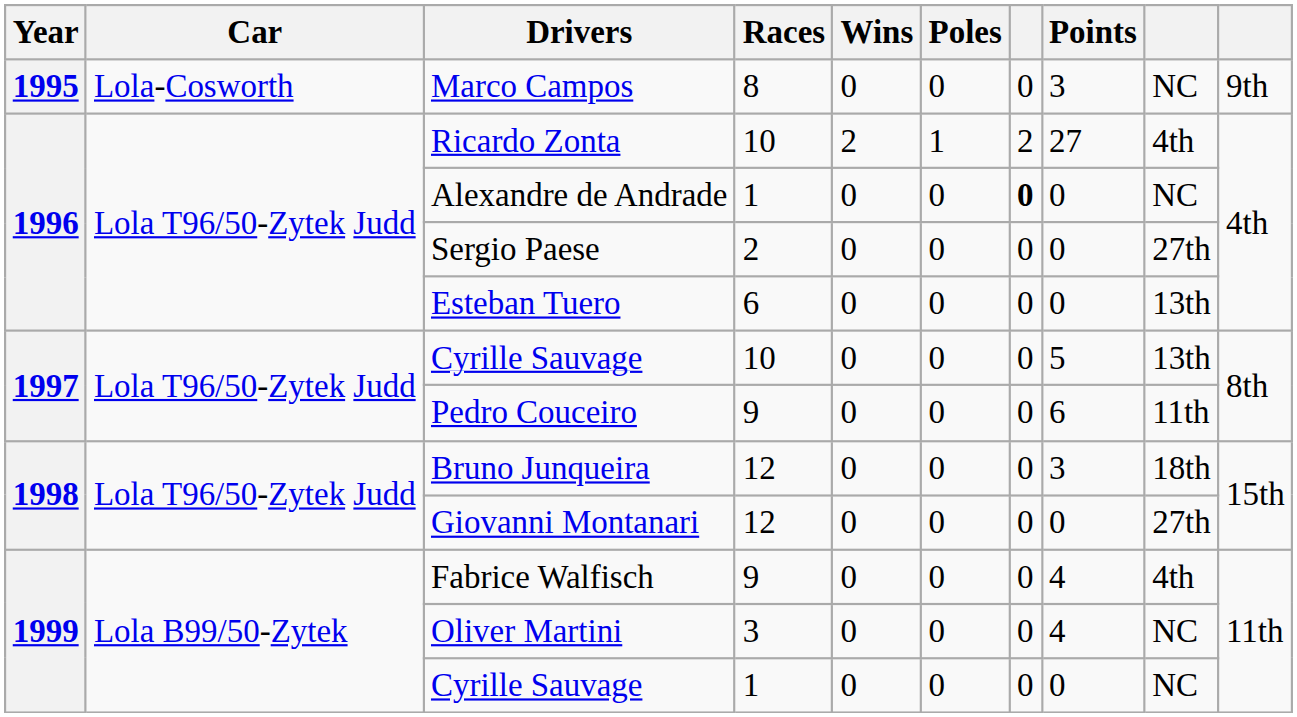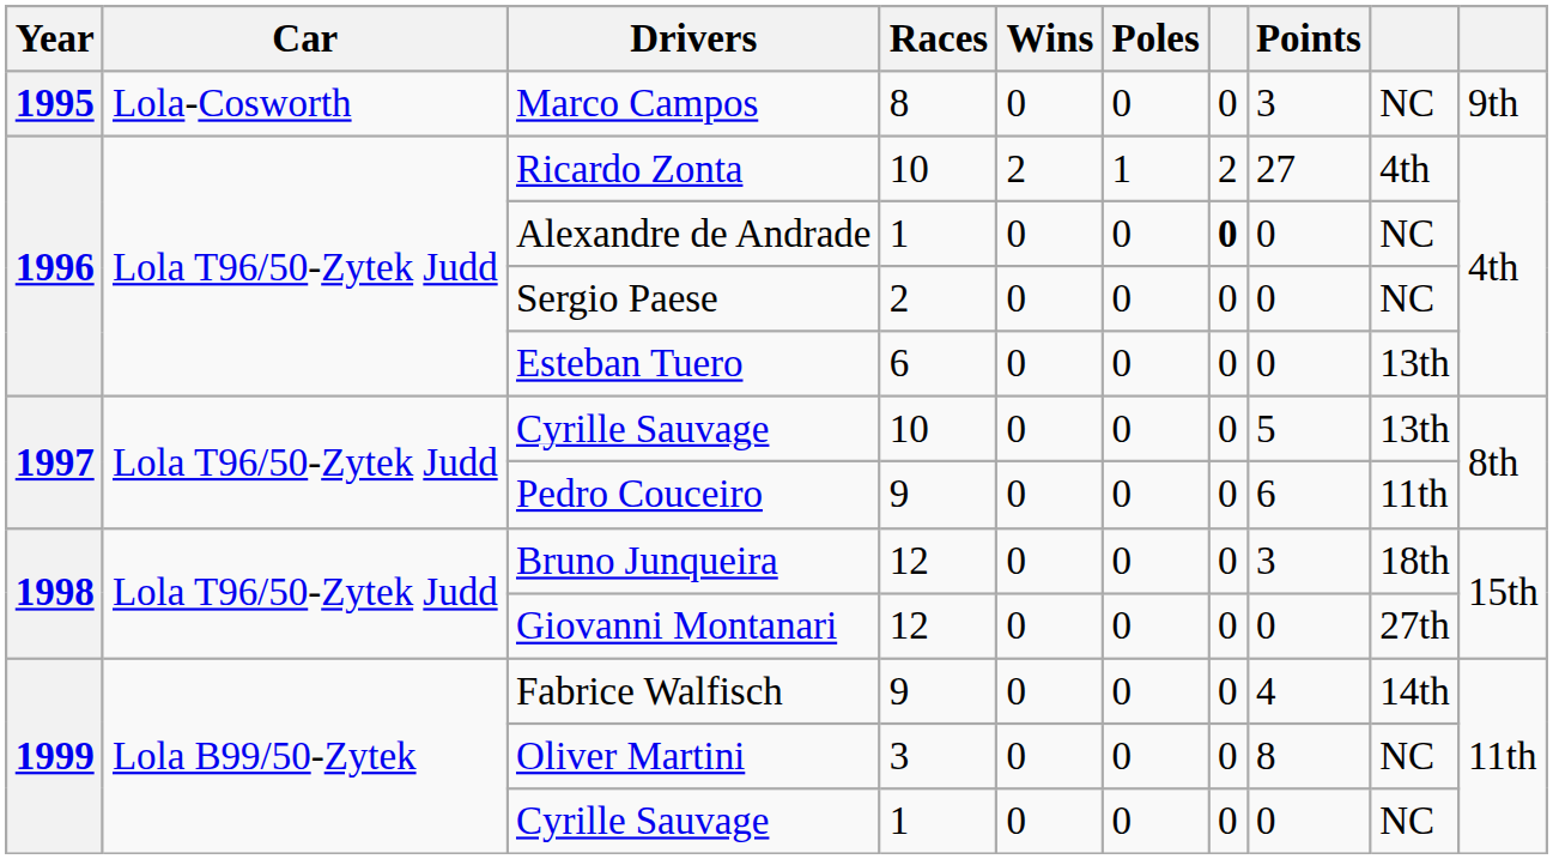 <table class="wikitable" style="font-size:95%">
 <tr>
 <th>Year</th>
 <th>Car</th>
 <th>Drivers</th>
 <th>Races</th>
 <th>Wins</th>
 <th>Poles</th>
 <th></th>
 <th>Points</th>
 <th></th>
 <th></th>
 </tr>
 <tr>
 <th><a href='#'>1995</a></th>
 <td><a href='#'>Lola</a>-<a href='#'>Cosworth</a></td>
 <td> <a href='#'>Marco Campos</a></td>
 <td>8</td>
 <td>0</td>
 <td>0</td>
 <td>0</td>
 <td>3</td>
 <td>NC</td>
 <td>9th</td>
 </tr>
 <tr>
 <th rowspan=4><a href='#'>1996</a></th>
 <td rowspan=4><a href='#'>Lola T96/50</a>-<a href='#'>Zytek</a> <a href='#'>Judd</a></td>
 <td> <a href='#'>Ricardo Zonta</a></td>
 <td>10</td>
 <td>2</td>
 <td>1</td>
 <td>2</td>
 <td>27</td>
 <td>4th</td>
 <td rowspan=4>4th</td>
 </tr>
 <tr>
 <td> Alexandre de Andrade</td>
 <td>1</td>
 <td>0</td>
 <td>0</td>
 <td><strong>0</strong></td>
 <td>0</td>
 <td>NC</td>
 </tr>
 <tr>
 <td> Sergio Paese</td>
 <td>2</td>
 <td>0</td>
 <td>0</td>
 <td>0</td>
 <td>0</td>
-<td>27th</td>
+<td>NC</td>
 </tr>
 <tr>
 <td> <a href='#'>Esteban Tuero</a></td>
 <td>6</td>
 <td>0</td>
 <td>0</td>
 <td>0</td>
 <td>0</td>
 <td>13th</td>
 </tr>
 <tr>
 <th rowspan=2><a href='#'>1997</a></th>
 <td rowspan=2><a href='#'>Lola T96/50</a>-<a href='#'>Zytek</a> <a href='#'>Judd</a></td>
 <td> <a href='#'>Cyrille Sauvage</a></td>
 <td>10</td>
 <td>0</td>
 <td>0</td>
 <td>0</td>
 <td>5</td>
 <td>13th</td>
 <td rowspan=2>8th</td>
 </tr>
 <tr>
 <td> <a href='#'>Pedro Couceiro</a></td>
 <td>9</td>
 <td>0</td>
 <td>0</td>
 <td>0</td>
 <td>6</td>
 <td>11th</td>
 </tr>
 <tr>
 <th rowspan=2><a href='#'>1998</a></th>
 <td rowspan=2><a href='#'>Lola T96/50</a>-<a href='#'>Zytek</a> <a href='#'>Judd</a></td>
 <td> <a href='#'>Bruno Junqueira</a></td>
 <td>12</td>
 <td>0</td>
 <td>0</td>
 <td>0</td>
 <td>3</td>
 <td>18th</td>
 <td rowspan=2>15th</td>
 </tr>
 <tr>
 <td> <a href='#'>Giovanni Montanari</a></td>
 <td>12</td>
 <td>0</td>
 <td>0</td>
 <td>0</td>
 <td>0</td>
 <td>27th</td>
 </tr>
 <tr>
 <th rowspan=3><a href='#'>1999</a></th>
 <td rowspan=3><a href='#'>Lola B99/50</a>-<a href='#'>Zytek</a></td>
 <td> Fabrice Walfisch</td>
 <td>9</td>
 <td>0</td>
 <td>0</td>
 <td>0</td>
 <td>4</td>
-<td>4th</td>
+<td>14th</td>
 <td rowspan=3>11th</td>
 </tr>
 <tr>
 <td> <a href='#'>Oliver Martini</a></td>
 <td>3</td>
 <td>0</td>
 <td>0</td>
 <td>0</td>
-<td>4</td>
+<td>8</td>
 <td>NC</td>
 </tr>
 <tr>
 <td> <a href='#'>Cyrille Sauvage</a></td>
 <td>1</td>
 <td>0</td>
 <td>0</td>
 <td>0</td>
 <td>0</td>
 <td>NC</td>
 </tr>
 </table>
